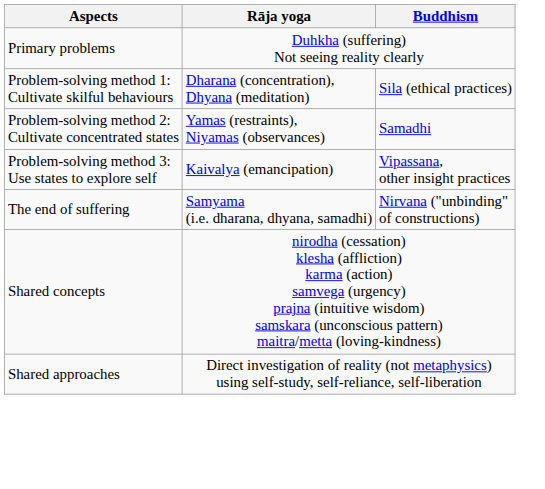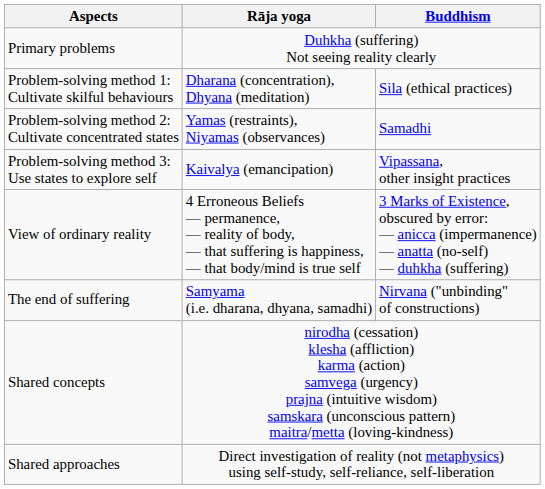 <table class="wikitable">
 <tr>
 <th>Aspects</th>
 <th>Rāja yoga</th>
 <th><a href='#'>Buddhism</a></th>
 </tr>
 <tr>
 <td>Primary problems</td>
 <td colspan="2" style="text-align: center;"><a href='#'>Duhkha</a> (suffering)<br>Not seeing reality clearly</td>
 </tr>
 <tr>
 <td>Problem-solving method 1:<br>Cultivate skilful behaviours</td>
 <td><a href='#'>Dharana</a> (concentration),<br><a href='#'>Dhyana</a> (meditation)</td>
 <td><a href='#'>Sila</a> (ethical practices)</td>
 </tr>
 <tr>
 <td>Problem-solving method 2:<br>Cultivate concentrated states</td>
 <td><a href='#'>Yamas</a> (restraints),<br><a href='#'>Niyamas</a> (observances)</td>
 <td><a href='#'>Samadhi</a></td>
 </tr>
 <tr>
 <td>Problem-solving method 3:<br>Use states to explore self</td>
 <td><a href='#'>Kaivalya</a> (emancipation)</td>
 <td><a href='#'>Vipassana</a>,<br>other insight practices</td>
 </tr>
 <tr>
+<td>View of ordinary reality</td>
+<td>4 Erroneous Beliefs<br>— permanence,<br>— reality of body,<br>— that suffering is happiness,<br>— that body/mind is true self</td>
+<td><a href='#'>3 Marks of Existence</a>,<br>obscured by error:<br>— <a href='#'>anicca</a> (impermanence)<br>— <a href='#'>anatta</a> (no-self)<br>— <a href='#'>duhkha</a> (suffering)</td>
+</tr>
+<tr>
 <td>The end of suffering</td>
 <td><a href='#'>Samyama</a><br>(i.e. dharana, dhyana, samadhi)</td>
 <td><a href='#'>Nirvana</a> ("unbinding"<br>of constructions)</td>
 </tr>
 <tr>
 <td>Shared concepts</td>
 <td colspan="2" style="text-align: center;"><a href='#'>nirodha</a> (cessation)<br><a href='#'>klesha</a> (affliction)<br><a href='#'>karma</a> (action)<br><a href='#'>samvega</a> (urgency)<br><a href='#'>prajna</a> (intuitive wisdom)<br><a href='#'>samskara</a> (unconscious pattern)<br><a href='#'>maitra</a>/<a href='#'>metta</a> (loving-kindness)</td>
 </tr>
 <tr>
 <td>Shared approaches</td>
 <td colspan="2" style="text-align: center;">Direct investigation of reality (not <a href='#'>metaphysics</a>)<br>using self-study, self-reliance, self-liberation</td>
 </tr>
 </table>
